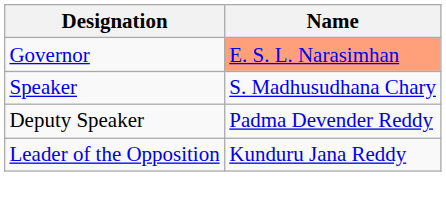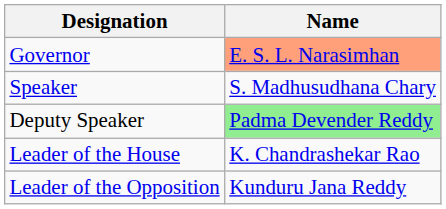 <table class="wikitable">
 <tr>
 <th>Designation</th>
 <th>Name</th>
 </tr>
 <tr>
 <td><a href='#'>Governor</a></td>
 <td style="background: lightsalmon;"><a href='#'>E. S. L. Narasimhan</a></td>
 </tr>
 <tr>
 <td><a href='#'>Speaker</a></td>
 <td><a href='#'>S. Madhusudhana Chary</a><br></td>
 </tr>
 <tr>
 <td>Deputy Speaker</td>
-<td><a href='#'>Padma Devender Reddy</a><br></td>
+<td style="background: lightgreen;"><a href='#'>Padma Devender Reddy</a><br></td>
+</tr>
+<tr>
+<td><a href='#'>Leader of the House</a></td>
+<td><a href='#'>K. Chandrashekar Rao</a><br></td>
 </tr>
 <tr>
 <td><a href='#'>Leader of the Opposition</a></td>
 <td><a href='#'>Kunduru Jana Reddy</a><br></td>
 </tr>
 </table>
